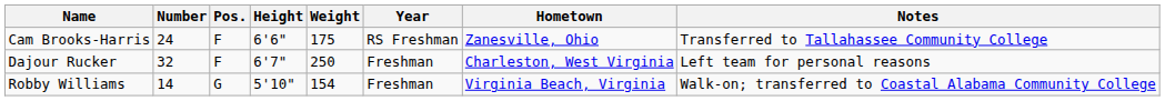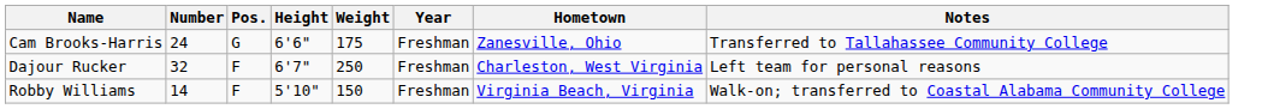 <table class="wikitable sortable" border="1">
 <tr>
 <th>Name</th>
 <th>Number</th>
 <th>Pos.</th>
 <th>Height</th>
 <th>Weight</th>
 <th>Year</th>
 <th>Hometown</th>
 <th class="unsortable">Notes</th>
 </tr>
 <tr>
 <td>Cam Brooks-Harris</td>
 <td>24</td>
-<td>F</td>
+<td>G</td>
 <td>6'6"</td>
 <td>175</td>
-<td>RS Freshman</td>
+<td>Freshman</td>
 <td><a href='#'>Zanesville, Ohio</a></td>
 <td>Transferred to <a href='#'>Tallahassee Community College</a></td>
 </tr>
 <tr>
 <td>Dajour Rucker</td>
 <td>32</td>
 <td>F</td>
 <td>6'7"</td>
 <td>250</td>
 <td>Freshman</td>
 <td><a href='#'>Charleston, West Virginia</a></td>
 <td>Left team for personal reasons</td>
 </tr>
 <tr>
 <td>Robby Williams</td>
 <td>14</td>
-<td>G</td>
+<td>F</td>
 <td>5'10"</td>
-<td>154</td>
+<td>150</td>
 <td>Freshman</td>
 <td><a href='#'>Virginia Beach, Virginia</a></td>
 <td>Walk-on; transferred to <a href='#'>Coastal Alabama Community College</a></td>
 </tr>
 </table>
